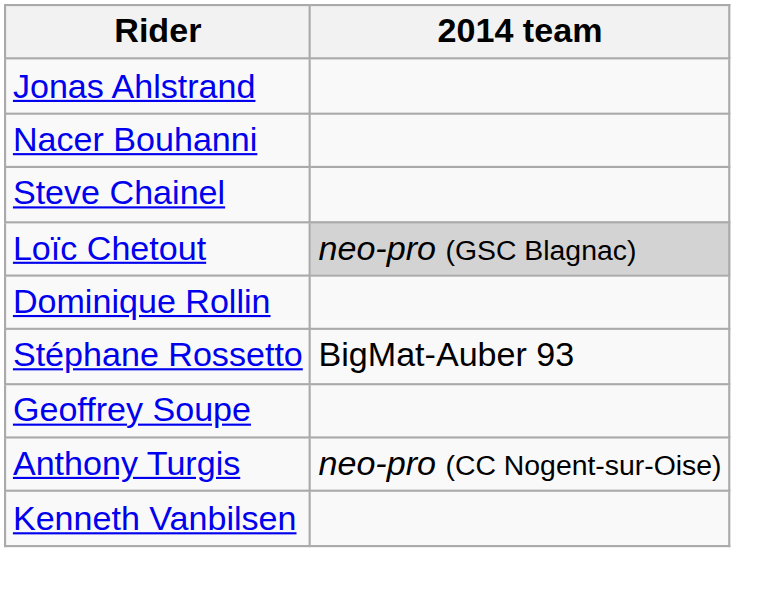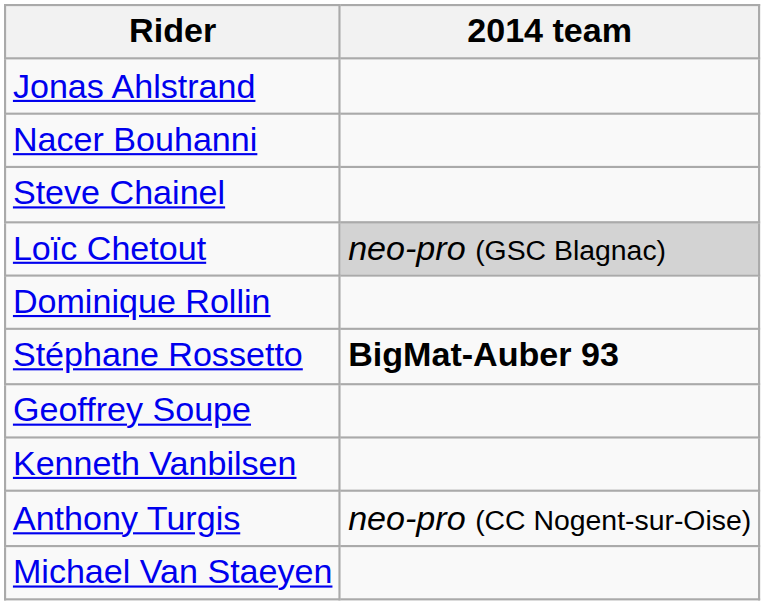 <table class="wikitable">
 <tr>
 <th>Rider</th>
 <th>2014 team</th>
 </tr>
 <tr>
 <td><a href='#'>Jonas Ahlstrand</a></td>
 <td></td>
 </tr>
 <tr>
 <td><a href='#'>Nacer Bouhanni</a></td>
 <td></td>
 </tr>
 <tr>
 <td><a href='#'>Steve Chainel</a></td>
 <td></td>
 </tr>
 <tr>
 <td><a href='#'>Loïc Chetout</a></td>
 <td style="background: lightgrey;"><em>neo-pro</em> <small>(GSC Blagnac)</small></td>
 </tr>
 <tr>
 <td><a href='#'>Dominique Rollin</a></td>
 <td></td>
 </tr>
 <tr>
 <td><a href='#'>Stéphane Rossetto</a></td>
-<td>BigMat-Auber 93</td>
+<td><strong>BigMat-Auber 93</strong></td>
 </tr>
 <tr>
 <td><a href='#'>Geoffrey Soupe</a></td>
+<td></td>
+</tr>
+<tr>
+<td><a href='#'>Kenneth Vanbilsen</a></td>
 <td></td>
 </tr>
 <tr>
 <td><a href='#'>Anthony Turgis</a></td>
 <td><em>neo-pro</em> <small>(CC Nogent-sur-Oise)</small></td>
 </tr>
 <tr>
-<td><a href='#'>Kenneth Vanbilsen</a></td>
+<td><a href='#'>Michael Van Staeyen</a></td>
 <td></td>
 </tr>
 </table>
